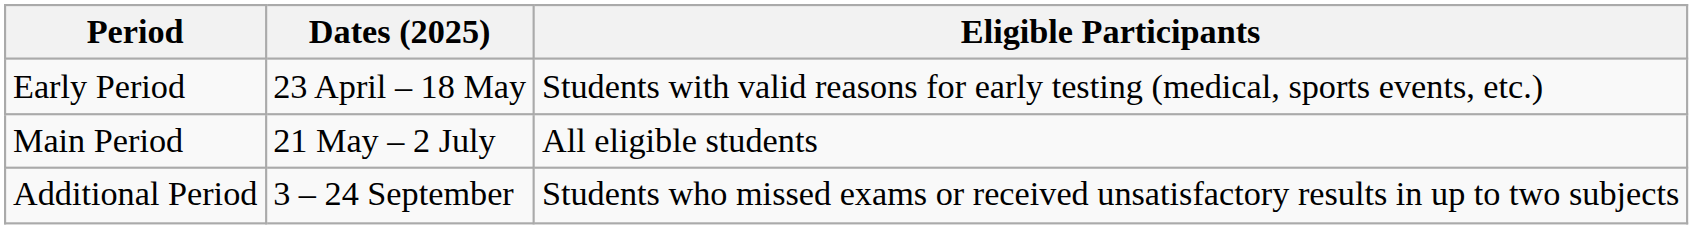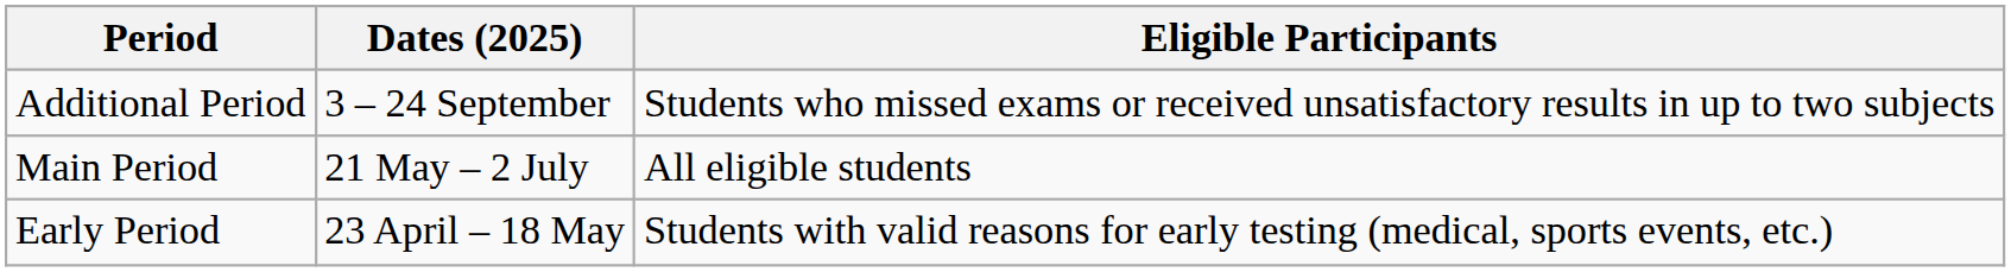 <table class="wikitable">
 <tr>
 <th>Period</th>
 <th>Dates (2025)</th>
 <th>Eligible Participants</th>
 </tr>
 <tr>
-<td>Early Period</td>
-<td>23 April – 18 May</td>
-<td>Students with valid reasons for early testing (medical, sports events, etc.)</td>
+<td>Additional Period</td>
+<td>3 – 24 September</td>
+<td>Students who missed exams or received unsatisfactory results in up to two subjects</td>
 </tr>
 <tr>
 <td>Main Period</td>
 <td>21 May – 2 July</td>
 <td>All eligible students</td>
 </tr>
 <tr>
-<td>Additional Period</td>
-<td>3 – 24 September</td>
-<td>Students who missed exams or received unsatisfactory results in up to two subjects</td>
+<td>Early Period</td>
+<td>23 April – 18 May</td>
+<td>Students with valid reasons for early testing (medical, sports events, etc.)</td>
 </tr>
 </table>
